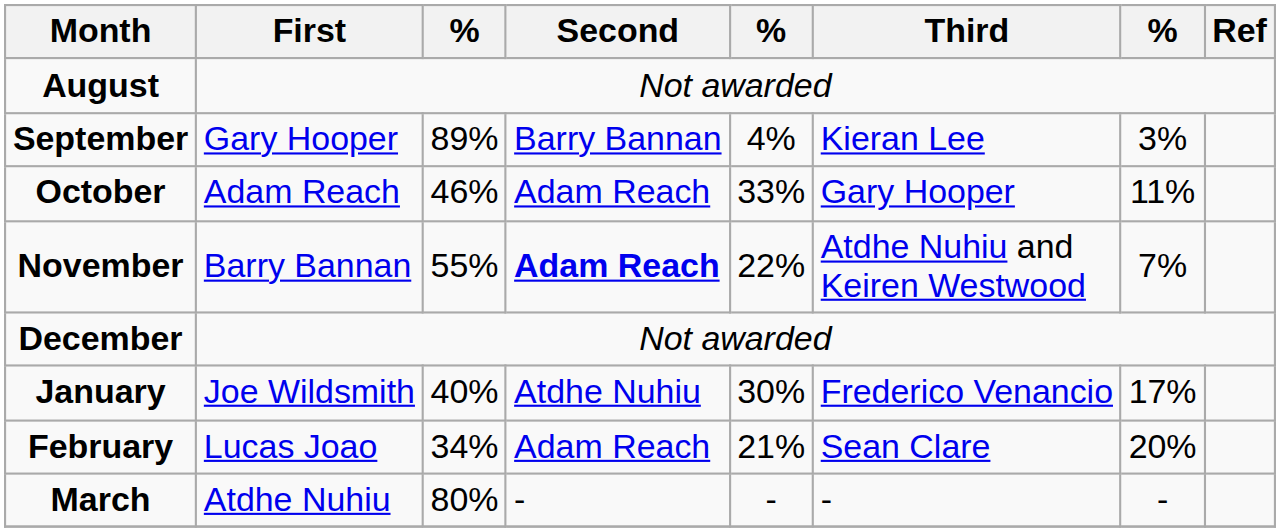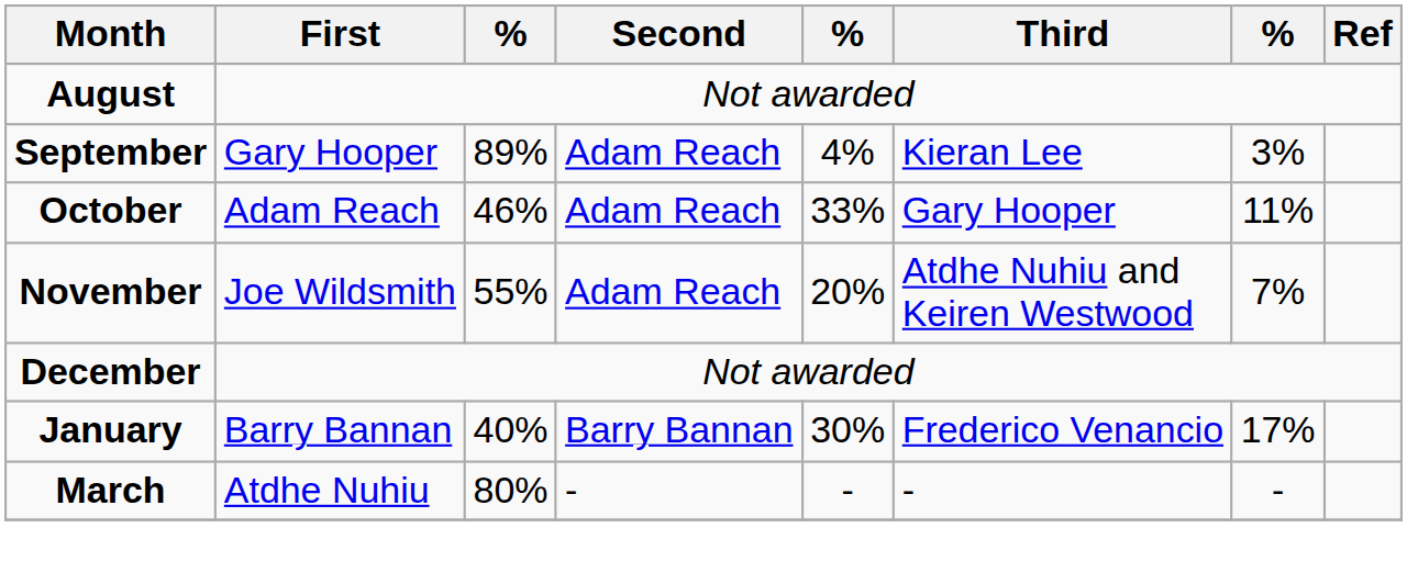 <table class="wikitable">
 <tr>
 <th align="center">Month</th>
 <th align="center">First</th>
 <th align="center">%</th>
 <th align="center">Second</th>
 <th align="center">%</th>
 <th align="center">Third</th>
 <th align="center">%</th>
 <th align="center">Ref</th>
 </tr>
 <tr>
 <td align="center"><strong>August</strong></td>
 <td align="center" colspan=7><em>Not awarded</em></td>
 </tr>
 <tr>
 <td align="center"><strong>September</strong></td>
 <td> <a href='#'>Gary Hooper</a></td>
 <td align="center">89%</td>
-<td> <a href='#'>Barry Bannan</a></td>
+<td> <a href='#'>Adam Reach</a></td>
 <td align="center">4%</td>
 <td> <a href='#'>Kieran Lee</a></td>
 <td align="center">3%</td>
 <td align="center"></td>
 </tr>
 <tr>
 <td align="center"><strong>October</strong></td>
 <td> <a href='#'>Adam Reach</a></td>
 <td align="center">46%</td>
 <td> <a href='#'>Adam Reach</a></td>
 <td align="center">33%</td>
 <td> <a href='#'>Gary Hooper</a></td>
 <td align="center">11%</td>
 <td align="center"></td>
 </tr>
 <tr>
 <td align="center"><strong>November</strong></td>
-<td> <a href='#'>Barry Bannan</a></td>
+<td> <a href='#'>Joe Wildsmith</a></td>
 <td align="center">55%</td>
-<td><strong> <a href='#'>Adam Reach</a></strong></td>
-<td align="center">22%</td>
+<td> <a href='#'>Adam Reach</a></td>
+<td align="center">20%</td>
 <td> <a href='#'>Atdhe Nuhiu</a> and<br> <a href='#'>Keiren Westwood</a></td>
 <td align="center">7%</td>
 <td align="center"></td>
 </tr>
 <tr>
 <td align="center"><strong>December</strong></td>
 <td align="center" colspan=7><em>Not awarded</em></td>
 </tr>
 <tr>
 <td align="center"><strong>January</strong></td>
-<td> <a href='#'>Joe Wildsmith</a></td>
+<td> <a href='#'>Barry Bannan</a></td>
 <td align="center">40%</td>
-<td> <a href='#'>Atdhe Nuhiu</a></td>
+<td> <a href='#'>Barry Bannan</a></td>
 <td align="center">30%</td>
 <td> <a href='#'>Frederico Venancio</a></td>
 <td align="center">17%</td>
-<td align="center"></td>
-</tr>
-<tr>
-<td align="center"><strong>February</strong></td>
-<td> <a href='#'>Lucas Joao</a></td>
-<td align="center">34%</td>
-<td> <a href='#'>Adam Reach</a></td>
-<td align="center">21%</td>
-<td> <a href='#'>Sean Clare</a></td>
-<td align="center">20%</td>
 <td align="center"></td>
 </tr>
 <tr>
 <td align="center"><strong>March</strong></td>
 <td> <a href='#'>Atdhe Nuhiu</a></td>
 <td align="center">80%</td>
 <td> -</td>
 <td align="center">-</td>
 <td> -</td>
 <td align="center">-</td>
 <td align="center"></td>
 </tr>
 <tr>
 </tr>
 </table>
